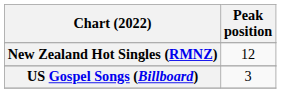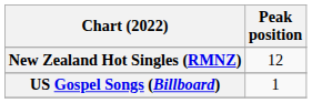 <table class="wikitable sortable plainrowheaders" style="text-align:center">
 <tr>
 <th scope="col">Chart (2022)</th>
 <th scope="col">Peak<br>position</th>
 </tr>
 <tr>
 </tr>
 <tr>
 </tr>
 <tr>
 <th scope="row">New Zealand Hot Singles (<a href='#'>RMNZ</a>)</th>
 <td>12</td>
 </tr>
 <tr>
 </tr>
 <tr>
 </tr>
 <tr>
 </tr>
 <tr>
 <th scope="row">US <a href='#'>Gospel Songs</a> (<em><a href='#'>Billboard</a></em>)</th>
-<td>3</td>
+<td>1</td>
 </tr>
 <tr>
 </tr>
 </table>
